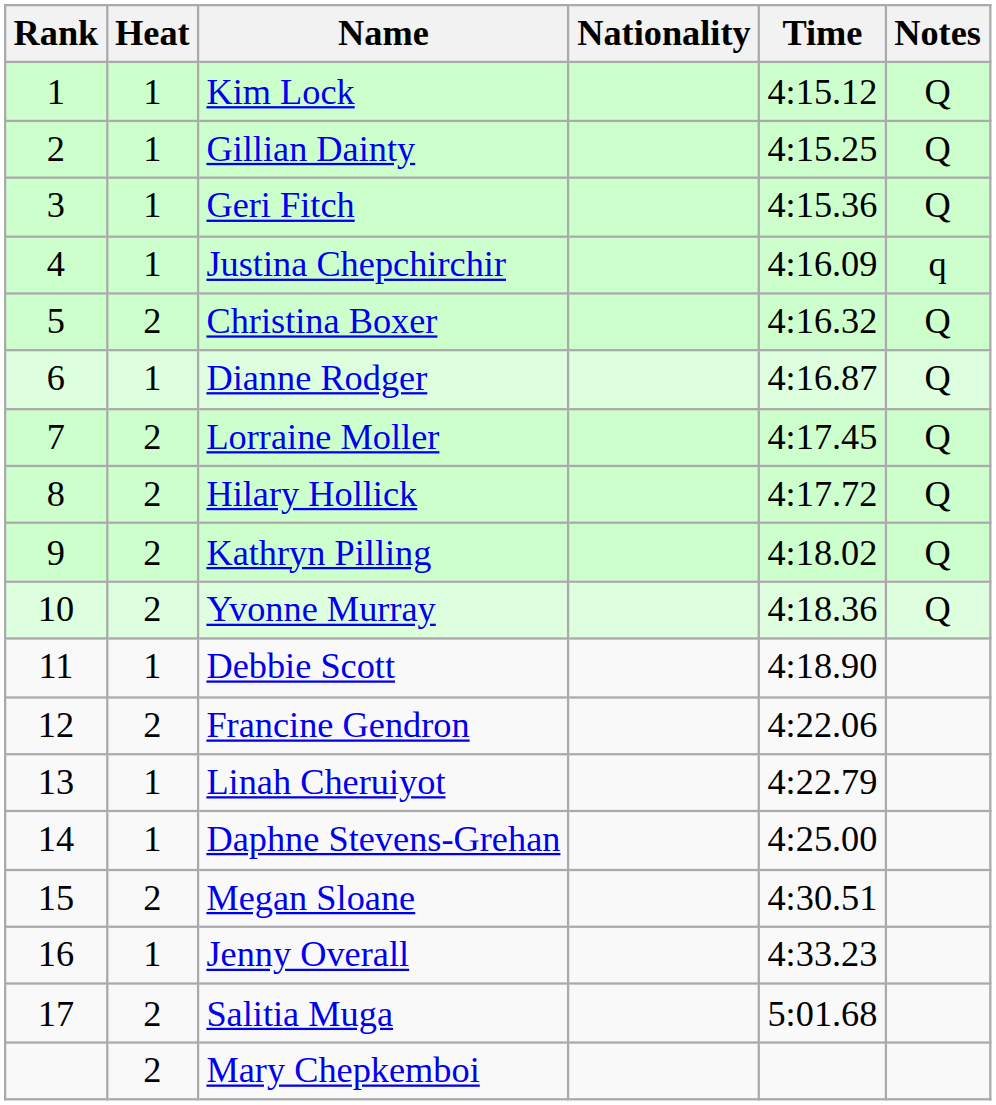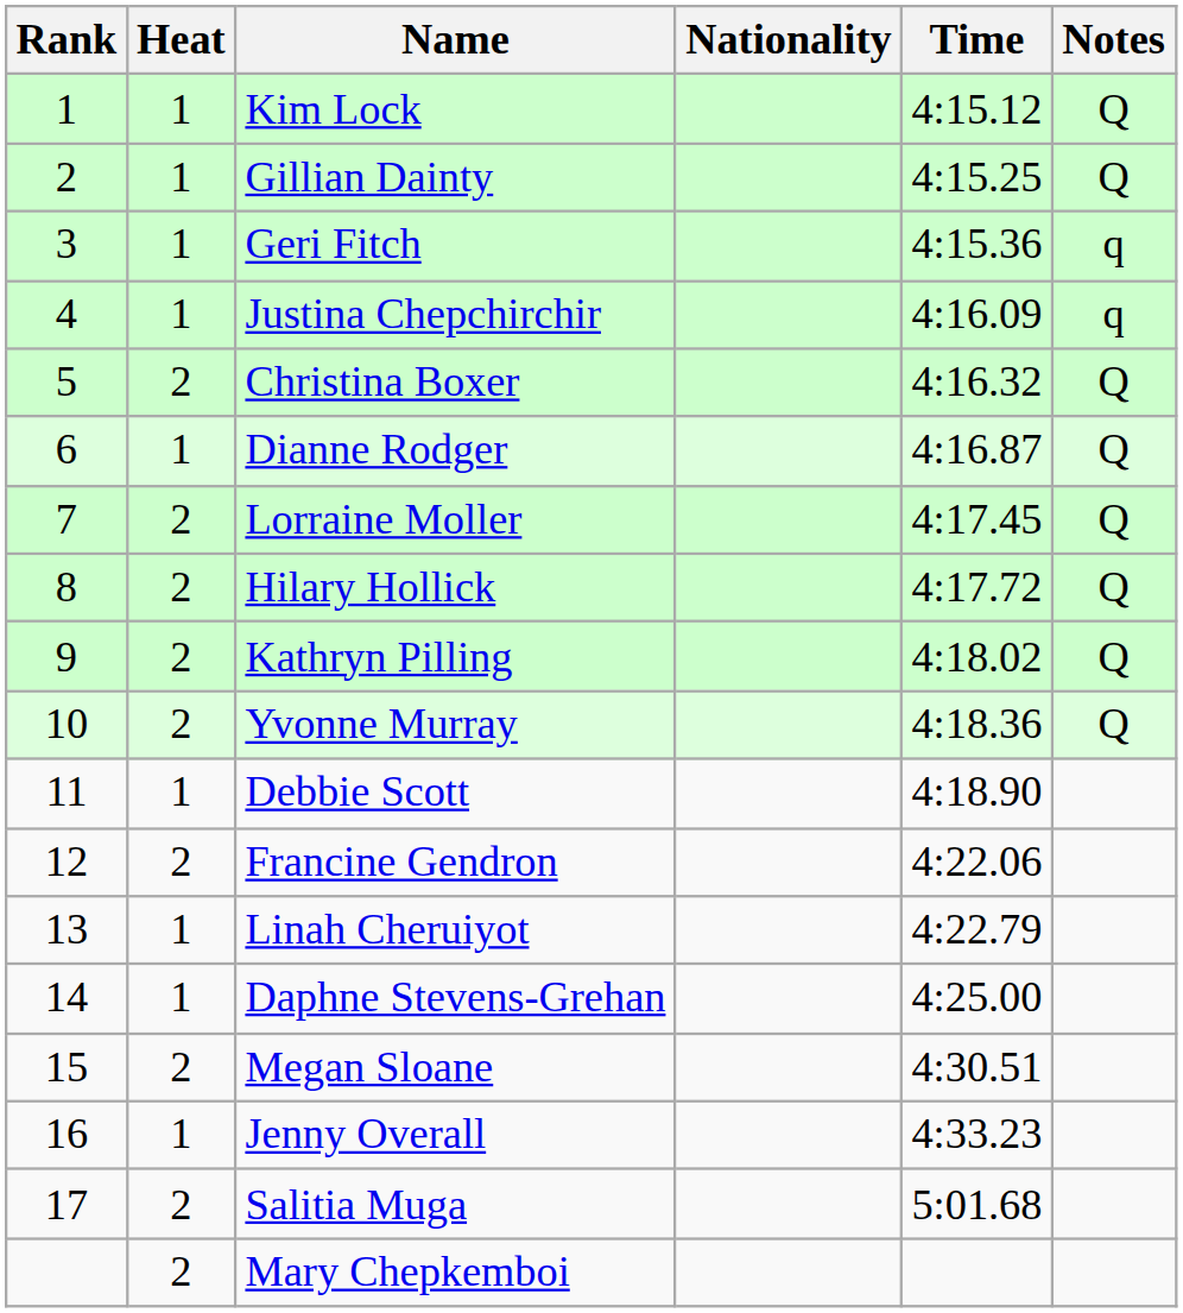 <table class="wikitable sortable" style="text-align:center">
 <tr>
 <th>Rank</th>
 <th>Heat</th>
 <th>Name</th>
 <th>Nationality</th>
 <th>Time</th>
 <th>Notes</th>
 </tr>
 <tr bgcolor=ccffcc>
 <td>1</td>
 <td>1</td>
 <td align=left><a href='#'>Kim Lock</a></td>
 <td align=left></td>
 <td>4:15.12</td>
 <td>Q</td>
 </tr>
 <tr bgcolor=ccffcc>
 <td>2</td>
 <td>1</td>
 <td align=left><a href='#'>Gillian Dainty</a></td>
 <td align=left></td>
 <td>4:15.25</td>
 <td>Q</td>
 </tr>
 <tr bgcolor=ccffcc>
 <td>3</td>
 <td>1</td>
 <td align=left><a href='#'>Geri Fitch</a></td>
 <td align=left></td>
 <td>4:15.36</td>
-<td>Q</td>
+<td>q</td>
 </tr>
 <tr bgcolor=ccffcc>
 <td>4</td>
 <td>1</td>
 <td align=left><a href='#'>Justina Chepchirchir</a></td>
 <td align=left></td>
 <td>4:16.09</td>
 <td>q</td>
 </tr>
 <tr bgcolor=ccffcc>
 <td>5</td>
 <td>2</td>
 <td align=left><a href='#'>Christina Boxer</a></td>
 <td align=left></td>
 <td>4:16.32</td>
 <td>Q</td>
 </tr>
 <tr bgcolor=ddffdd>
 <td>6</td>
 <td>1</td>
 <td align=left><a href='#'>Dianne Rodger</a></td>
 <td align=left></td>
 <td>4:16.87</td>
 <td>Q</td>
 </tr>
 <tr bgcolor=ccffcc>
 <td>7</td>
 <td>2</td>
 <td align=left><a href='#'>Lorraine Moller</a></td>
 <td align=left></td>
 <td>4:17.45</td>
 <td>Q</td>
 </tr>
 <tr bgcolor=ccffcc>
 <td>8</td>
 <td>2</td>
 <td align=left><a href='#'>Hilary Hollick</a></td>
 <td align=left></td>
 <td>4:17.72</td>
 <td>Q</td>
 </tr>
 <tr bgcolor=ccffcc>
 <td>9</td>
 <td>2</td>
 <td align=left><a href='#'>Kathryn Pilling</a></td>
 <td align=left></td>
 <td>4:18.02</td>
 <td>Q</td>
 </tr>
 <tr bgcolor=ddffdd>
 <td>10</td>
 <td>2</td>
 <td align=left><a href='#'>Yvonne Murray</a></td>
 <td align=left></td>
 <td>4:18.36</td>
 <td>Q</td>
 </tr>
 <tr>
 <td>11</td>
 <td>1</td>
 <td align=left><a href='#'>Debbie Scott</a></td>
 <td align=left></td>
 <td>4:18.90</td>
 <td></td>
 </tr>
 <tr>
 <td>12</td>
 <td>2</td>
 <td align=left><a href='#'>Francine Gendron</a></td>
 <td align=left></td>
 <td>4:22.06</td>
 <td></td>
 </tr>
 <tr>
 <td>13</td>
 <td>1</td>
 <td align=left><a href='#'>Linah Cheruiyot</a></td>
 <td align=left></td>
 <td>4:22.79</td>
 <td></td>
 </tr>
 <tr>
 <td>14</td>
 <td>1</td>
 <td align=left><a href='#'>Daphne Stevens-Grehan</a></td>
 <td align=left></td>
 <td>4:25.00</td>
 <td></td>
 </tr>
 <tr>
 <td>15</td>
 <td>2</td>
 <td align=left><a href='#'>Megan Sloane</a></td>
 <td align=left></td>
 <td>4:30.51</td>
 <td></td>
 </tr>
 <tr>
 <td>16</td>
 <td>1</td>
 <td align=left><a href='#'>Jenny Overall</a></td>
 <td align=left></td>
 <td>4:33.23</td>
 <td></td>
 </tr>
 <tr>
 <td>17</td>
 <td>2</td>
 <td align=left><a href='#'>Salitia Muga</a></td>
 <td align=left></td>
 <td>5:01.68</td>
 <td></td>
 </tr>
 <tr>
 <td></td>
 <td>2</td>
 <td align=left><a href='#'>Mary Chepkemboi</a></td>
 <td align=left></td>
 <td></td>
 <td></td>
 </tr>
 </table>
